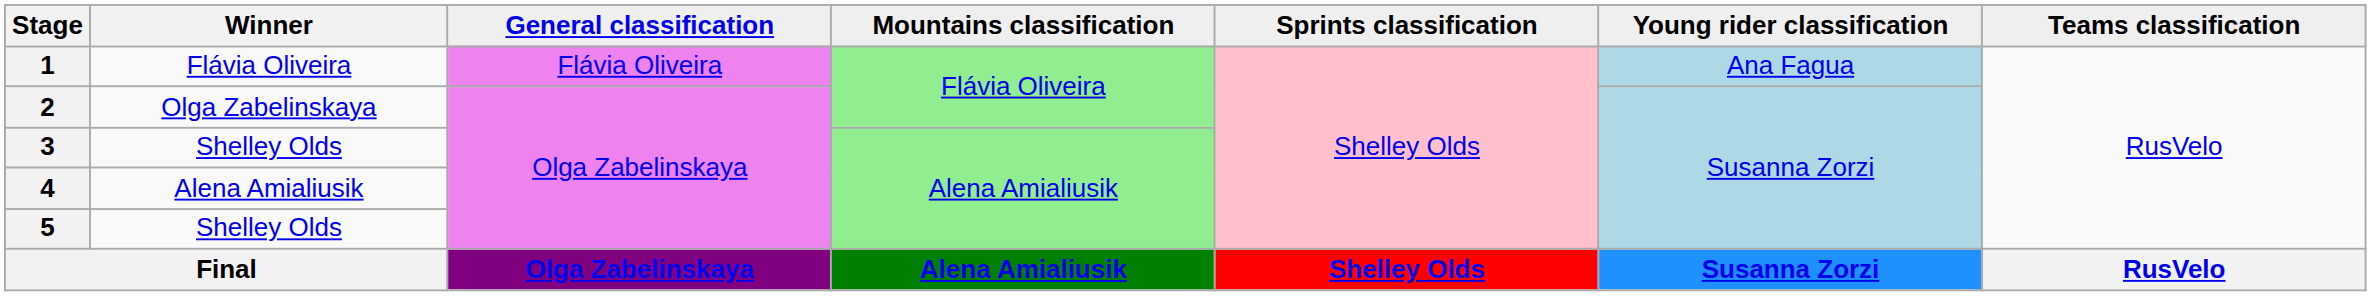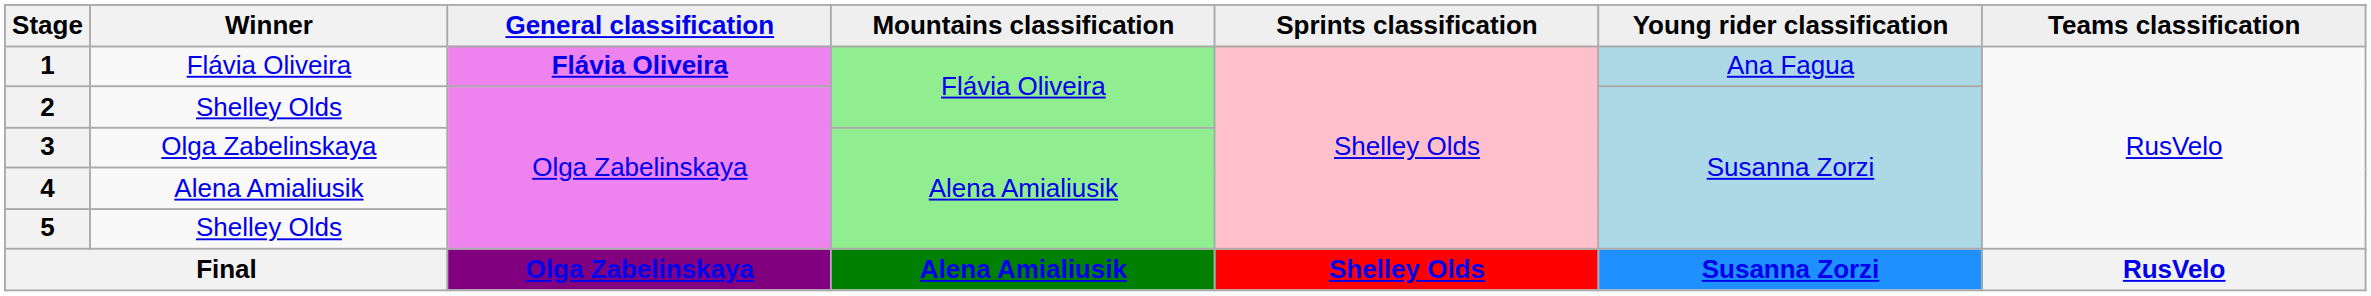 <table class="wikitable" style="text-align: center; font-size:86%;">
 <tr style="background-color: #efefef;">
 <th width="1%">Stage</th>
 <th width="14%">Winner</th>
 <th style="background:#EFEFEF;" width="15%"><a href='#'>General classification</a><br></th>
 <th style="background:#EFEFEF;" width="15%">Mountains classification<br></th>
 <th style="background:#EFEFEF;" width="15%">Sprints classification<br></th>
 <th style="background:#EFEFEF;" width="15%">Young rider classification<br></th>
 <th style="background:#EFEFEF;" width="15%">Teams classification</th>
 </tr>
 <tr>
 <th>1</th>
 <td><a href='#'>Flávia Oliveira</a></td>
-<td style="background:violet;"><a href='#'>Flávia Oliveira</a></td>
+<td style="background:violet;"><strong><a href='#'>Flávia Oliveira</a></strong></td>
 <td style="background:lightgreen;" rowspan=2><a href='#'>Flávia Oliveira</a></td>
 <td style="background:pink;" rowspan=5><a href='#'>Shelley Olds</a></td>
 <td style="background-color:lightblue;"><a href='#'>Ana Fagua</a></td>
 <td rowspan=5><a href='#'>RusVelo</a></td>
 </tr>
 <tr>
 <th>2</th>
-<td><a href='#'>Olga Zabelinskaya</a></td>
+<td><a href='#'>Shelley Olds</a></td>
 <td style="background:violet;" rowspan=4><a href='#'>Olga Zabelinskaya</a></td>
 <td style="background-color:lightblue;" rowspan=4><a href='#'>Susanna Zorzi</a></td>
 </tr>
 <tr>
 <th>3</th>
-<td><a href='#'>Shelley Olds</a></td>
+<td><a href='#'>Olga Zabelinskaya</a></td>
 <td style="background:lightgreen;" rowspan=3><a href='#'>Alena Amialiusik</a></td>
 </tr>
 <tr>
 <th>4</th>
 <td><a href='#'>Alena Amialiusik</a></td>
 </tr>
 <tr>
 <th>5</th>
 <td><a href='#'>Shelley Olds</a></td>
 </tr>
 <tr>
 <th colspan=2><strong>Final</strong></th>
 <th style="background:purple;"><a href='#'>Olga Zabelinskaya</a></th>
 <th style="background:green;"><a href='#'>Alena Amialiusik</a></th>
 <th style="background:red;"><a href='#'>Shelley Olds</a></th>
 <th style="background:dodgerblue;"><a href='#'>Susanna Zorzi</a></th>
 <th><a href='#'>RusVelo</a></th>
 </tr>
 </table>
